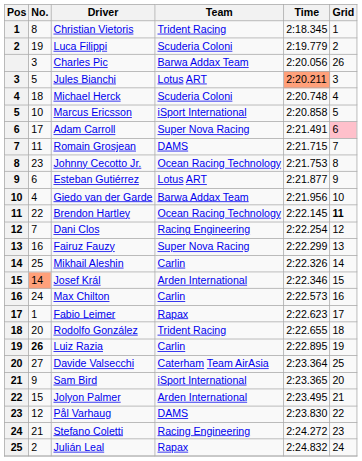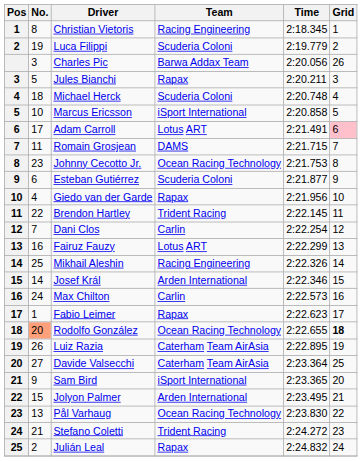 <table class="wikitable" style="font-size:85%">
 <tr>
 <th>Pos</th>
 <th>No.</th>
 <th>Driver</th>
 <th>Team</th>
 <th>Time</th>
 <th>Grid</th>
 </tr>
 <tr>
 <th>1</th>
 <td>8</td>
 <td> <a href='#'>Christian Vietoris</a></td>
-<td><a href='#'>Trident Racing</a></td>
+<td><a href='#'>Racing Engineering</a></td>
 <td>2:18.345</td>
 <td>1</td>
 </tr>
 <tr>
 <th>2</th>
 <td>19</td>
 <td> <a href='#'>Luca Filippi</a></td>
 <td><a href='#'>Scuderia Coloni</a></td>
 <td>2:19.779</td>
 <td>2</td>
 </tr>
 <tr>
 <th></th>
 <td>3</td>
 <td> <a href='#'>Charles Pic</a></td>
 <td><a href='#'>Barwa Addax Team</a></td>
 <td>2:20.056</td>
 <td>26</td>
 </tr>
 <tr>
 <th>3</th>
 <td>5</td>
 <td> <a href='#'>Jules Bianchi</a></td>
-<td><a href='#'>Lotus</a> <a href='#'>ART</a></td>
-<td style="background: lightsalmon;">2:20.211</td>
+<td><a href='#'>Rapax</a></td>
+<td>2:20.211</td>
 <td>3</td>
 </tr>
 <tr>
 <th>4</th>
 <td>18</td>
 <td> <a href='#'>Michael Herck</a></td>
 <td><a href='#'>Scuderia Coloni</a></td>
 <td>2:20.748</td>
 <td>4</td>
 </tr>
 <tr>
 <th>5</th>
 <td>10</td>
 <td> <a href='#'>Marcus Ericsson</a></td>
 <td><a href='#'>iSport International</a></td>
 <td>2:20.858</td>
 <td>5</td>
 </tr>
 <tr>
 <th>6</th>
 <td>17</td>
 <td> <a href='#'>Adam Carroll</a></td>
-<td><a href='#'>Super Nova Racing</a></td>
+<td><a href='#'>Lotus</a> <a href='#'>ART</a></td>
 <td>2:21.491</td>
 <td style="background: pink;">6</td>
 </tr>
 <tr>
 <th>7</th>
 <td>11</td>
 <td> <a href='#'>Romain Grosjean</a></td>
 <td><a href='#'>DAMS</a></td>
 <td>2:21.715</td>
 <td>7</td>
 </tr>
 <tr>
 <th>8</th>
 <td>23</td>
 <td> <a href='#'>Johnny Cecotto Jr.</a></td>
 <td><a href='#'>Ocean Racing Technology</a></td>
 <td>2:21.753</td>
 <td>8</td>
 </tr>
 <tr>
 <th>9</th>
 <td>6</td>
 <td> <a href='#'>Esteban Gutiérrez</a></td>
-<td><a href='#'>Lotus</a> <a href='#'>ART</a></td>
+<td><a href='#'>Scuderia Coloni</a></td>
 <td>2:21.877</td>
 <td>9</td>
 </tr>
 <tr>
 <th>10</th>
 <td>4</td>
 <td> <a href='#'>Giedo van der Garde</a></td>
-<td><a href='#'>Barwa Addax Team</a></td>
+<td><a href='#'>Rapax</a></td>
 <td>2:21.956</td>
 <td>10</td>
 </tr>
 <tr>
 <th>11</th>
 <td>22</td>
 <td> <a href='#'>Brendon Hartley</a></td>
-<td><a href='#'>Ocean Racing Technology</a></td>
+<td><a href='#'>Trident Racing</a></td>
 <td>2:22.145</td>
-<td><strong>11</strong></td>
+<td>11</td>
 </tr>
 <tr>
 <th>12</th>
 <td>7</td>
 <td> <a href='#'>Dani Clos</a></td>
-<td><a href='#'>Racing Engineering</a></td>
+<td><a href='#'>Carlin</a></td>
 <td>2:22.254</td>
 <td>12</td>
 </tr>
 <tr>
 <th>13</th>
 <td>16</td>
 <td> <a href='#'>Fairuz Fauzy</a></td>
-<td><a href='#'>Super Nova Racing</a></td>
+<td><a href='#'>Lotus</a> <a href='#'>ART</a></td>
 <td>2:22.299</td>
 <td>13</td>
 </tr>
 <tr>
 <th>14</th>
 <td>25</td>
 <td> <a href='#'>Mikhail Aleshin</a></td>
-<td><a href='#'>Carlin</a></td>
+<td><a href='#'>Racing Engineering</a></td>
 <td>2:22.326</td>
 <td>14</td>
 </tr>
 <tr>
 <th>15</th>
-<td style="background: lightsalmon;">14</td>
+<td>14</td>
 <td> <a href='#'>Josef Král</a></td>
 <td><a href='#'>Arden International</a></td>
 <td>2:22.346</td>
 <td>15</td>
 </tr>
 <tr>
 <th>16</th>
 <td>24</td>
 <td> <a href='#'>Max Chilton</a></td>
 <td><a href='#'>Carlin</a></td>
 <td>2:22.573</td>
 <td>16</td>
 </tr>
 <tr>
 <th>17</th>
 <td>1</td>
 <td> <a href='#'>Fabio Leimer</a></td>
 <td><a href='#'>Rapax</a></td>
 <td>2:22.623</td>
 <td>17</td>
 </tr>
 <tr>
 <th>18</th>
-<td>20</td>
+<td style="background: lightsalmon;">20</td>
 <td> <a href='#'>Rodolfo González</a></td>
-<td><a href='#'>Trident Racing</a></td>
+<td><a href='#'>Ocean Racing Technology</a></td>
 <td>2:22.655</td>
-<td>18</td>
+<td><strong>18</strong></td>
 </tr>
 <tr>
 <th>19</th>
-<td><strong>26</strong></td>
+<td>26</td>
 <td> <a href='#'>Luiz Razia</a></td>
-<td><a href='#'>Carlin</a></td>
+<td><a href='#'>Caterham</a> <a href='#'>Team AirAsia</a></td>
 <td>2:22.895</td>
 <td>19</td>
 </tr>
 <tr>
 <th>20</th>
 <td>27</td>
 <td> <a href='#'>Davide Valsecchi</a></td>
 <td><a href='#'>Caterham</a> <a href='#'>Team AirAsia</a></td>
 <td>2:23.364</td>
 <td>25</td>
 </tr>
 <tr>
 <th>21</th>
 <td>9</td>
 <td> <a href='#'>Sam Bird</a></td>
 <td><a href='#'>iSport International</a></td>
 <td>2:23.365</td>
 <td>20</td>
 </tr>
 <tr>
 <th>22</th>
 <td>15</td>
 <td> <a href='#'>Jolyon Palmer</a></td>
 <td><a href='#'>Arden International</a></td>
 <td>2:23.495</td>
 <td>21</td>
 </tr>
 <tr>
 <th>23</th>
-<td>12</td>
+<td>13</td>
 <td> <a href='#'>Pål Varhaug</a></td>
-<td><a href='#'>DAMS</a></td>
+<td><a href='#'>Ocean Racing Technology</a></td>
 <td>2:23.830</td>
 <td>22</td>
 </tr>
 <tr>
 <th>24</th>
 <td>21</td>
 <td> <a href='#'>Stefano Coletti</a></td>
-<td><a href='#'>Racing Engineering</a></td>
+<td><a href='#'>Trident Racing</a></td>
 <td>2:24.272</td>
 <td>23</td>
 </tr>
 <tr>
 <th>25</th>
 <td>2</td>
 <td> <a href='#'>Julián Leal</a></td>
 <td><a href='#'>Rapax</a></td>
 <td>2:24.832</td>
 <td>24</td>
 </tr>
 <tr>
 </tr>
 </table>
